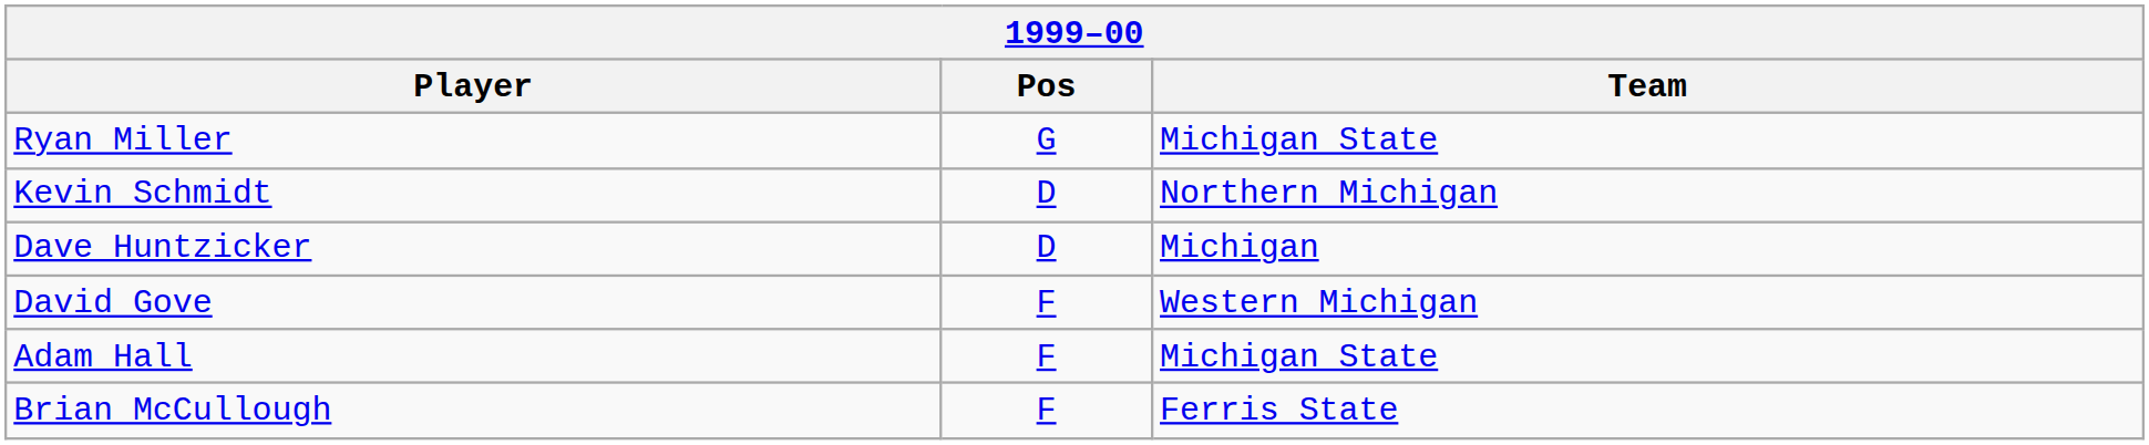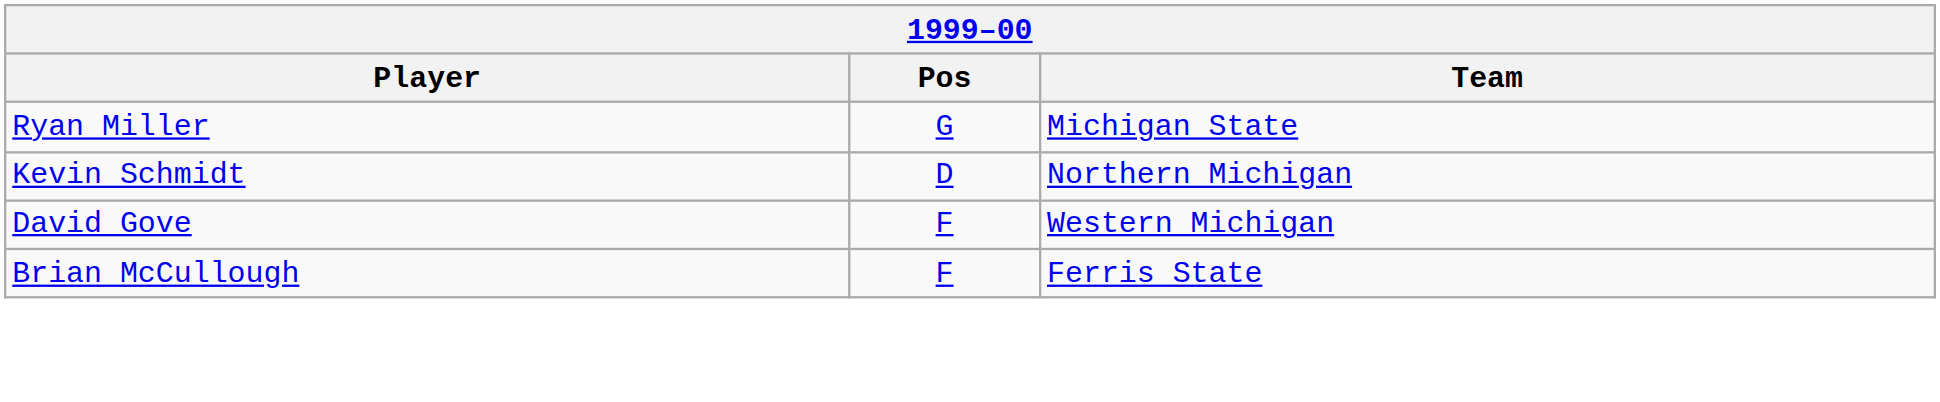 <table class="wikitable" width=95%>
 <tr>
 <th colspan=3><a href='#'>1999–00</a></th>
 </tr>
 <tr>
 <th>Player</th>
 <th>Pos</th>
 <th>Team</th>
 </tr>
 <tr>
 <td><a href='#'>Ryan Miller</a></td>
 <td style="text-align:center;"><a href='#'>G</a></td>
 <td><a href='#'>Michigan State</a></td>
 </tr>
 <tr>
 <td><a href='#'>Kevin Schmidt</a></td>
 <td style="text-align:center;"><a href='#'>D</a></td>
 <td><a href='#'>Northern Michigan</a></td>
 </tr>
 <tr>
-<td><a href='#'>Dave Huntzicker</a></td>
-<td style="text-align:center;"><a href='#'>D</a></td>
-<td><a href='#'>Michigan</a></td>
-</tr>
-<tr>
 <td><a href='#'>David Gove</a></td>
 <td style="text-align:center;"><a href='#'>F</a></td>
 <td><a href='#'>Western Michigan</a></td>
-</tr>
-<tr>
-<td><a href='#'>Adam Hall</a></td>
-<td style="text-align:center;"><a href='#'>F</a></td>
-<td><a href='#'>Michigan State</a></td>
 </tr>
 <tr>
 <td><a href='#'>Brian McCullough</a></td>
 <td style="text-align:center;"><a href='#'>F</a></td>
 <td><a href='#'>Ferris State</a></td>
 </tr>
 </table>
